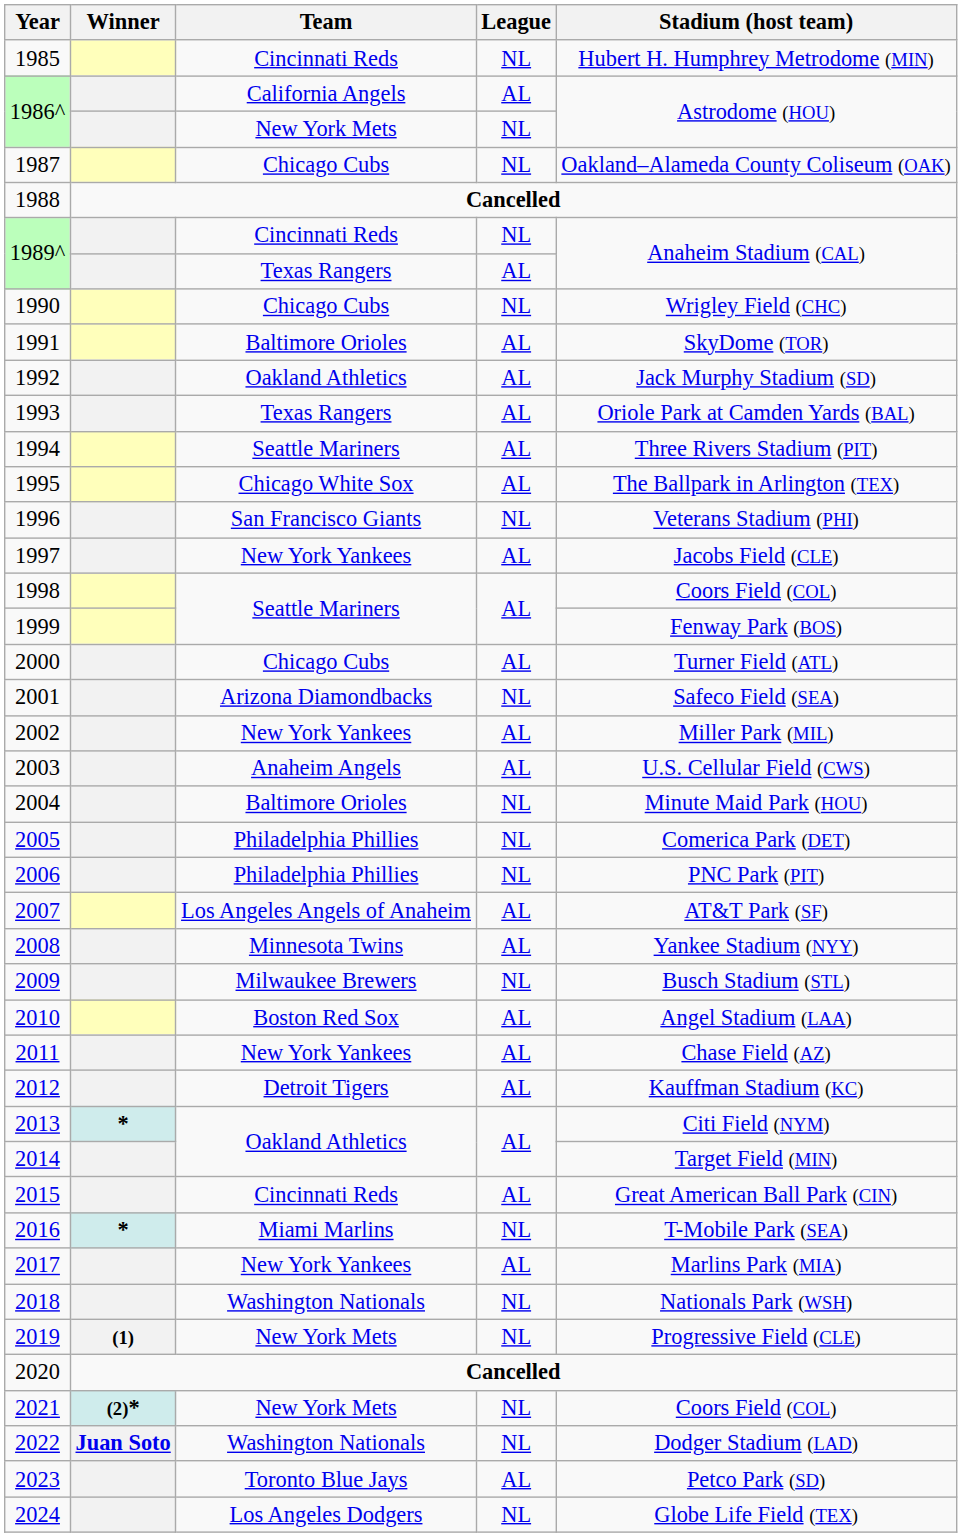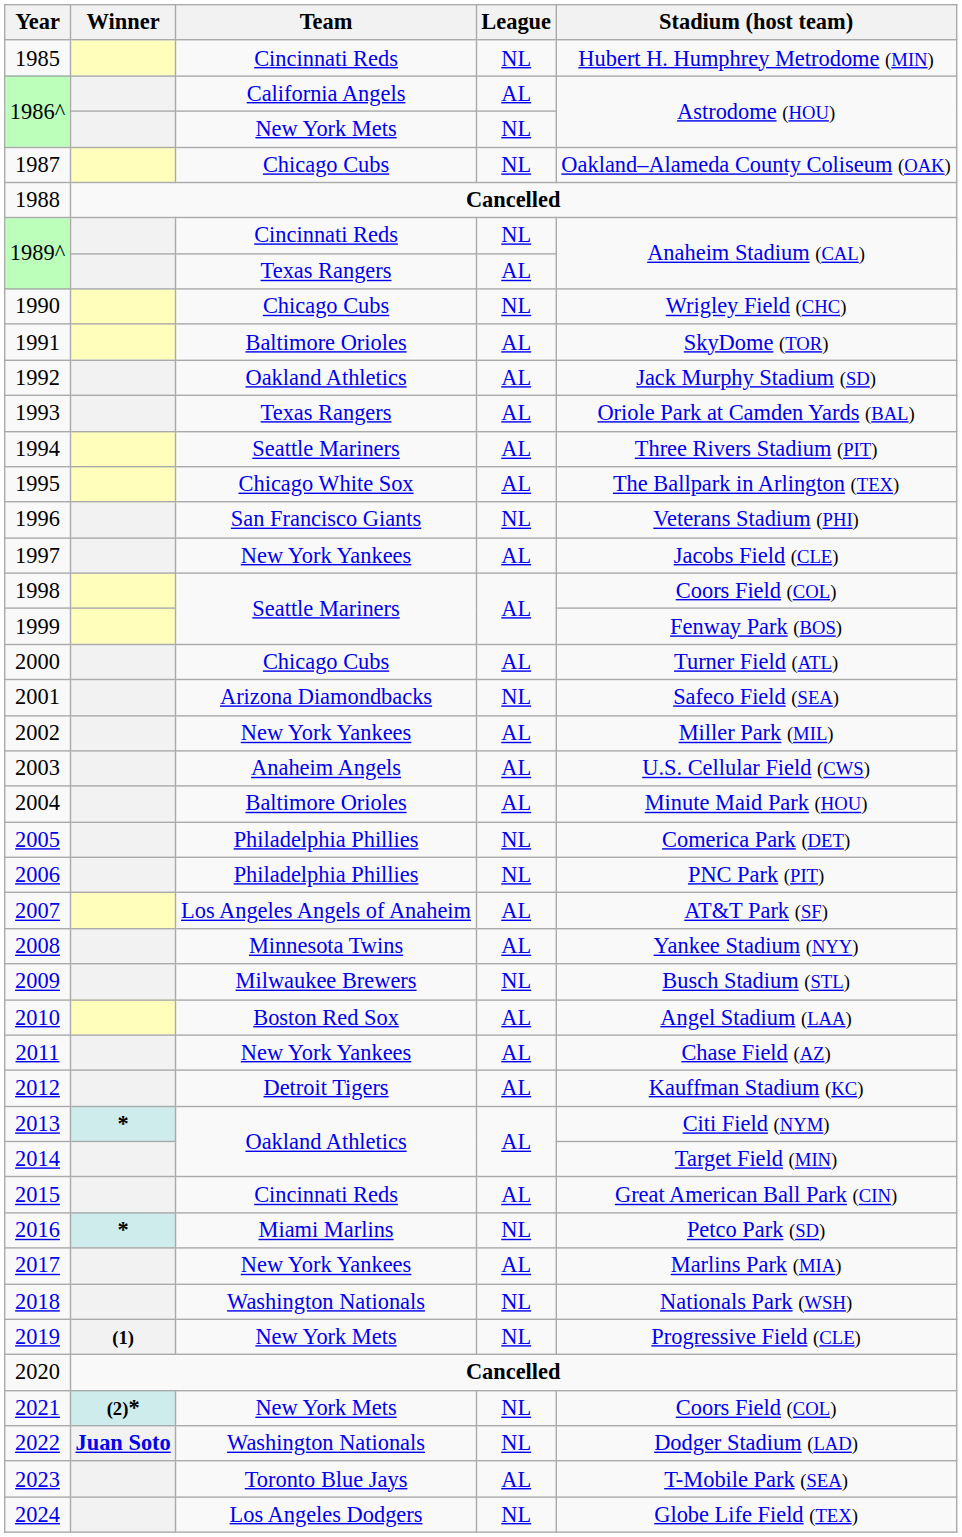 <table class="wikitable sortable plainrowheaders" style="text-align:center">
 <tr>
 <th>Year</th>
 <th>Winner</th>
 <th>Team</th>
 <th>League</th>
 <th>Stadium (host team)</th>
 </tr>
 <tr>
 <td>1985</td>
 <th scope="row" style="background:#ffb; text-align:center"></th>
 <td><a href='#'>Cincinnati Reds</a></td>
 <td><a href='#'>NL</a></td>
 <td><a href='#'>Hubert H. Humphrey Metrodome</a> <small>(<a href='#'>MIN</a>)</small></td>
 </tr>
 <tr>
 <td rowspan=2 style="background:#bfb;">1986^</td>
 <th scope="row" style="text-align:center"></th>
 <td><a href='#'>California Angels</a></td>
 <td><a href='#'>AL</a></td>
 <td rowspan=2><a href='#'>Astrodome</a> <small>(<a href='#'>HOU</a>)</small></td>
 </tr>
 <tr>
 <th scope="row" style="text-align:center"></th>
 <td><a href='#'>New York Mets</a></td>
 <td><a href='#'>NL</a></td>
 </tr>
 <tr>
 <td>1987</td>
 <th scope="row" style="background:#ffb; text-align:center"></th>
 <td><a href='#'>Chicago Cubs</a></td>
 <td><a href='#'>NL</a></td>
 <td><a href='#'>Oakland–Alameda County Coliseum</a> <small>(<a href='#'>OAK</a>)</small></td>
 </tr>
 <tr>
 <td>1988</td>
 <td colspan=4><strong>Cancelled</strong></td>
 </tr>
 <tr>
 <td rowspan=2 style="background:#bfb;">1989^</td>
 <th scope="row" style="text-align:center"></th>
 <td><a href='#'>Cincinnati Reds</a></td>
 <td><a href='#'>NL</a></td>
 <td rowspan=2><a href='#'>Anaheim Stadium</a> <small>(<a href='#'>CAL</a>)</small></td>
 </tr>
 <tr>
 <th scope="row" style="text-align:center"></th>
 <td><a href='#'>Texas Rangers</a></td>
 <td><a href='#'>AL</a></td>
 </tr>
 <tr>
 <td>1990</td>
 <th scope="row" style="background:#ffb; text-align:center"></th>
 <td><a href='#'>Chicago Cubs</a></td>
 <td><a href='#'>NL</a></td>
 <td><a href='#'>Wrigley Field</a> <small>(<a href='#'>CHC</a>)</small></td>
 </tr>
 <tr>
 <td>1991</td>
 <th scope="row" style="background:#ffb; text-align:center"></th>
 <td><a href='#'>Baltimore Orioles</a></td>
 <td><a href='#'>AL</a></td>
 <td><a href='#'>SkyDome</a> <small>(<a href='#'>TOR</a>)</small></td>
 </tr>
 <tr>
 <td>1992</td>
 <th scope="row" style="text-align:center"></th>
 <td><a href='#'>Oakland Athletics</a></td>
 <td><a href='#'>AL</a></td>
 <td><a href='#'>Jack Murphy Stadium</a> <small>(<a href='#'>SD</a>)</small></td>
 </tr>
 <tr>
 <td>1993</td>
 <th scope="row" style="text-align:center"></th>
 <td><a href='#'>Texas Rangers</a></td>
 <td><a href='#'>AL</a></td>
 <td><a href='#'>Oriole Park at Camden Yards</a> <small>(<a href='#'>BAL</a>)</small></td>
 </tr>
 <tr>
 <td>1994</td>
 <th scope="row" style="background:#ffb; text-align:center"> </th>
 <td><a href='#'>Seattle Mariners</a></td>
 <td><a href='#'>AL</a></td>
 <td><a href='#'>Three Rivers Stadium</a> <small>(<a href='#'>PIT</a>)</small></td>
 </tr>
 <tr>
 <td>1995</td>
 <th scope="row" style="background:#ffb; text-align:center"></th>
 <td><a href='#'>Chicago White Sox</a></td>
 <td><a href='#'>AL</a></td>
 <td><a href='#'>The Ballpark in Arlington</a> <small>(<a href='#'>TEX</a>)</small></td>
 </tr>
 <tr>
 <td>1996</td>
 <th scope="row" style="text-align:center"></th>
 <td><a href='#'>San Francisco Giants</a></td>
 <td><a href='#'>NL</a></td>
 <td><a href='#'>Veterans Stadium</a> <small>(<a href='#'>PHI</a>)</small></td>
 </tr>
 <tr>
 <td>1997</td>
 <th scope="row" style="text-align:center"></th>
 <td><a href='#'>New York Yankees</a></td>
 <td><a href='#'>AL</a></td>
 <td><a href='#'>Jacobs Field</a> <small>(<a href='#'>CLE</a>)</small></td>
 </tr>
 <tr>
 <td>1998</td>
 <th scope="row" style="background:#ffb; text-align:center"> </th>
 <td rowspan="2"><a href='#'>Seattle Mariners</a></td>
 <td rowspan="2"><a href='#'>AL</a></td>
 <td><a href='#'>Coors Field</a> <small>(<a href='#'>COL</a>)</small></td>
 </tr>
 <tr>
 <td>1999</td>
 <th scope="row" style="background:#ffb; text-align:center"> </th>
 <td><a href='#'>Fenway Park</a> <small>(<a href='#'>BOS</a>)</small></td>
 </tr>
 <tr>
 <td>2000</td>
 <th scope="row" style="text-align:center"></th>
 <td><a href='#'>Chicago Cubs</a></td>
 <td><a href='#'>AL</a></td>
 <td><a href='#'>Turner Field</a> <small>(<a href='#'>ATL</a>)</small></td>
 </tr>
 <tr>
 <td>2001</td>
 <th scope="row" style="text-align:center"></th>
 <td><a href='#'>Arizona Diamondbacks</a></td>
 <td><a href='#'>NL</a></td>
 <td><a href='#'>Safeco Field</a> <small>(<a href='#'>SEA</a>)</small></td>
 </tr>
 <tr>
 <td>2002</td>
 <th scope="row" style="text-align:center"></th>
 <td><a href='#'>New York Yankees</a></td>
 <td><a href='#'>AL</a></td>
 <td><a href='#'>Miller Park</a> <small>(<a href='#'>MIL</a>)</small></td>
 </tr>
 <tr>
 <td>2003</td>
 <th scope="row" style="text-align:center"></th>
 <td><a href='#'>Anaheim Angels</a></td>
 <td><a href='#'>AL</a></td>
 <td><a href='#'>U.S. Cellular Field</a> <small>(<a href='#'>CWS</a>)</small></td>
 </tr>
 <tr>
 <td>2004</td>
 <th scope="row" style="text-align:center"></th>
 <td><a href='#'>Baltimore Orioles</a></td>
-<td><a href='#'>NL</a></td>
+<td><a href='#'>AL</a></td>
 <td><a href='#'>Minute Maid Park</a> <small>(<a href='#'>HOU</a>)</small></td>
 </tr>
 <tr>
 <td><a href='#'>2005</a></td>
 <th scope="row" style="text-align:center"></th>
 <td><a href='#'>Philadelphia Phillies</a></td>
 <td><a href='#'>NL</a></td>
 <td><a href='#'>Comerica Park</a> <small>(<a href='#'>DET</a>)</small></td>
 </tr>
 <tr>
 <td><a href='#'>2006</a></td>
 <th scope="row" style="text-align:center"></th>
 <td><a href='#'>Philadelphia Phillies</a></td>
 <td><a href='#'>NL</a></td>
 <td><a href='#'>PNC Park</a> <small>(<a href='#'>PIT</a>)</small></td>
 </tr>
 <tr>
 <td><a href='#'>2007</a></td>
 <th scope="row" style="background:#ffb; text-align:center"></th>
 <td><a href='#'>Los Angeles Angels of Anaheim</a></td>
 <td><a href='#'>AL</a></td>
 <td><a href='#'>AT&T Park</a> <small>(<a href='#'>SF</a>)</small></td>
 </tr>
 <tr>
 <td><a href='#'>2008</a></td>
 <th scope="row" style="text-align:center"></th>
 <td><a href='#'>Minnesota Twins</a></td>
 <td><a href='#'>AL</a></td>
 <td><a href='#'>Yankee Stadium</a> <small>(<a href='#'>NYY</a>)</small></td>
 </tr>
 <tr>
 <td><a href='#'>2009</a></td>
 <th scope="row" style="text-align:center"> </th>
 <td><a href='#'>Milwaukee Brewers</a></td>
 <td><a href='#'>NL</a></td>
 <td><a href='#'>Busch Stadium</a> <small>(<a href='#'>STL</a>)</small></td>
 </tr>
 <tr>
 <td><a href='#'>2010</a></td>
 <th scope="row" style="background:#ffb; text-align:center"></th>
 <td><a href='#'>Boston Red Sox</a></td>
 <td><a href='#'>AL</a></td>
 <td><a href='#'>Angel Stadium</a> <small>(<a href='#'>LAA</a>)</small></td>
 </tr>
 <tr>
 <td><a href='#'>2011</a></td>
 <th scope="row" style="text-align:center"></th>
 <td><a href='#'>New York Yankees</a></td>
 <td><a href='#'>AL</a></td>
 <td><a href='#'>Chase Field</a> <small>(<a href='#'>AZ</a>)</small></td>
 </tr>
 <tr>
 <td><a href='#'>2012</a></td>
 <th scope="row" style="text-align:center"> </th>
 <td><a href='#'>Detroit Tigers</a></td>
 <td><a href='#'>AL</a></td>
 <td><a href='#'>Kauffman Stadium</a> <small>(<a href='#'>KC</a>)</small></td>
 </tr>
 <tr>
 <td><a href='#'>2013</a></td>
 <th scope="row" style="background:#CFECEC;text-align:center"> *</th>
 <td rowspan="2"><a href='#'>Oakland Athletics</a></td>
 <td rowspan="2"><a href='#'>AL</a></td>
 <td><a href='#'>Citi Field</a> <small>(<a href='#'>NYM</a>)</small></td>
 </tr>
 <tr>
 <td><a href='#'>2014</a></td>
 <th scope="row" style="text-align:center"> </th>
 <td><a href='#'>Target Field</a> <small>(<a href='#'>MIN</a>)</small></td>
 </tr>
 <tr>
 <td><a href='#'>2015</a></td>
 <th scope="row" style="text-align:center"></th>
 <td><a href='#'>Cincinnati Reds</a></td>
 <td><a href='#'>AL</a></td>
 <td><a href='#'>Great American Ball Park</a> <small>(<a href='#'>CIN</a>)</small></td>
 </tr>
 <tr>
 <td><a href='#'>2016</a></td>
 <th scope="row" style="background:#CFECEC;text-align:center">*</th>
 <td><a href='#'>Miami Marlins</a></td>
 <td><a href='#'>NL</a></td>
-<td><a href='#'>T-Mobile Park</a> <small>(<a href='#'>SEA</a>)</small></td>
+<td><a href='#'>Petco Park</a> <small>(<a href='#'>SD</a>)</small></td>
 </tr>
 <tr>
 <td><a href='#'>2017</a></td>
 <th scope="row" style="text-align:center"></th>
 <td><a href='#'>New York Yankees</a></td>
 <td><a href='#'>AL</a></td>
 <td><a href='#'>Marlins Park</a> <small>(<a href='#'>MIA</a>)</small></td>
 </tr>
 <tr>
 <td><a href='#'>2018</a></td>
 <th scope="row" style="text-align:center"></th>
 <td><a href='#'>Washington Nationals</a></td>
 <td><a href='#'>NL</a></td>
 <td><a href='#'>Nationals Park</a> <small>(<a href='#'>WSH</a>)</small></td>
 </tr>
 <tr>
 <td><a href='#'>2019</a></td>
 <th scope="row" style="text-align:center"> <small>(1)</small></th>
 <td><a href='#'>New York Mets</a></td>
 <td><a href='#'>NL</a></td>
 <td><a href='#'>Progressive Field</a> <small>(<a href='#'>CLE</a>)</small></td>
 </tr>
 <tr>
 <td>2020</td>
 <td colspan=4><strong>Cancelled</strong></td>
 </tr>
 <tr>
 <td><a href='#'>2021</a></td>
 <th scope="row" style="background:#CFECEC;text-align:center"> <small>(2)</small>*</th>
 <td><a href='#'>New York Mets</a></td>
 <td><a href='#'>NL</a></td>
 <td><a href='#'>Coors Field</a> <small>(<a href='#'>COL</a>)</small></td>
 </tr>
 <tr>
 <td><a href='#'>2022</a></td>
 <th scope="row" style="text-align:center"><a href='#'>Juan Soto</a></th>
 <td><a href='#'>Washington Nationals</a></td>
 <td><a href='#'>NL</a></td>
 <td><a href='#'>Dodger Stadium</a> <small>(<a href='#'>LAD</a>)</small></td>
 </tr>
 <tr>
 <td><a href='#'>2023</a></td>
 <th scope="row" style="text-align:center"><br></th>
 <td><a href='#'>Toronto Blue Jays</a></td>
 <td><a href='#'>AL</a></td>
-<td><a href='#'>Petco Park</a> <small>(<a href='#'>SD</a>)</small></td>
+<td><a href='#'>T-Mobile Park</a> <small>(<a href='#'>SEA</a>)</small></td>
 </tr>
 <tr>
 <td><a href='#'>2024</a></td>
 <th scope="row" style="text-align:center"></th>
 <td><a href='#'>Los Angeles Dodgers</a></td>
 <td><a href='#'>NL</a></td>
 <td><a href='#'>Globe Life Field</a> <small>(<a href='#'>TEX</a>)</small></td>
 </tr>
 </table>
